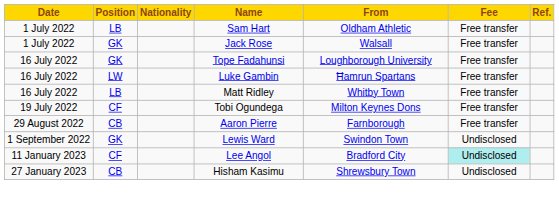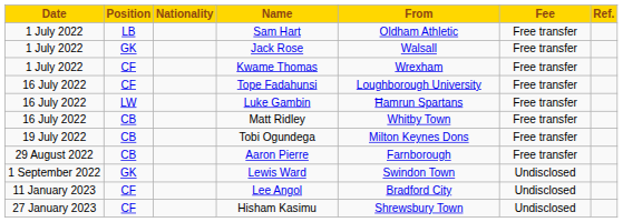 <table class="wikitable" style="text-align:center; font-size:90%">
 <tr>
 <th style="background:#FFD700;color:saddlebrown; width:120px;">Date</th>
 <th style="background:#FFD700;color:saddlebrown; width:50px;">Position</th>
 <th style="background:#FFD700;color:saddlebrown; width:50px;">Nationality</th>
 <th style="background:#FFD700;color:saddlebrown; width:150px;">Name</th>
 <th style="background:#FFD700;color:saddlebrown; width:200px;">From</th>
 <th style="background:#FFD700;color:saddlebrown; width:110px;">Fee</th>
 <th style="background:#FFD700;color:saddlebrown; width:25px;">Ref.</th>
 </tr>
 <tr>
 <td>1 July 2022</td>
 <td><a href='#'>LB</a></td>
 <td></td>
 <td><a href='#'>Sam Hart</a></td>
 <td> <a href='#'>Oldham Athletic</a></td>
 <td>Free transfer</td>
 <td></td>
 </tr>
 <tr>
 <td>1 July 2022</td>
 <td><a href='#'>GK</a></td>
 <td></td>
 <td><a href='#'>Jack Rose</a></td>
 <td> <a href='#'>Walsall</a></td>
 <td>Free transfer</td>
 <td></td>
 </tr>
 <tr>
+<td>1 July 2022</td>
+<td><a href='#'>CF</a></td>
+<td></td>
+<td><a href='#'>Kwame Thomas</a></td>
+<td> <a href='#'>Wrexham</a></td>
+<td>Free transfer</td>
+<td></td>
+</tr>
+<tr>
 <td>16 July 2022</td>
-<td><a href='#'>GK</a></td>
+<td><a href='#'>CF</a></td>
 <td></td>
 <td><a href='#'>Tope Fadahunsi</a></td>
 <td> <a href='#'>Loughborough University</a></td>
 <td>Free transfer</td>
 <td></td>
 </tr>
 <tr>
 <td>16 July 2022</td>
 <td><a href='#'>LW</a></td>
 <td></td>
 <td><a href='#'>Luke Gambin</a></td>
 <td> <a href='#'>Ħamrun Spartans</a></td>
 <td>Free transfer</td>
 <td></td>
 </tr>
 <tr>
 <td>16 July 2022</td>
-<td><a href='#'>LB</a></td>
+<td><a href='#'>CB</a></td>
 <td></td>
 <td>Matt Ridley</td>
 <td> <a href='#'>Whitby Town</a></td>
 <td>Free transfer</td>
 <td></td>
 </tr>
 <tr>
 <td>19 July 2022</td>
-<td><a href='#'>CF</a></td>
+<td><a href='#'>CB</a></td>
 <td></td>
 <td>Tobi Ogundega</td>
 <td> <a href='#'>Milton Keynes Dons</a></td>
 <td>Free transfer</td>
 <td></td>
 </tr>
 <tr>
 <td>29 August 2022</td>
 <td><a href='#'>CB</a></td>
 <td></td>
 <td><a href='#'>Aaron Pierre</a></td>
 <td> <a href='#'>Farnborough</a></td>
 <td>Free transfer</td>
 <td></td>
 </tr>
 <tr>
 <td>1 September 2022</td>
 <td><a href='#'>GK</a></td>
 <td></td>
 <td><a href='#'>Lewis Ward</a></td>
 <td> <a href='#'>Swindon Town</a></td>
 <td>Undisclosed</td>
 <td></td>
 </tr>
 <tr>
 <td>11 January 2023</td>
 <td><a href='#'>CF</a></td>
 <td></td>
 <td><a href='#'>Lee Angol</a></td>
 <td> <a href='#'>Bradford City</a></td>
-<td style="background: paleturquoise;">Undisclosed</td>
+<td>Undisclosed</td>
 <td></td>
 </tr>
 <tr>
 <td>27 January 2023</td>
-<td><a href='#'>CB</a></td>
+<td><a href='#'>CF</a></td>
 <td></td>
 <td>Hisham Kasimu</td>
 <td> <a href='#'>Shrewsbury Town</a></td>
 <td>Undisclosed</td>
 <td></td>
 </tr>
 </table>
